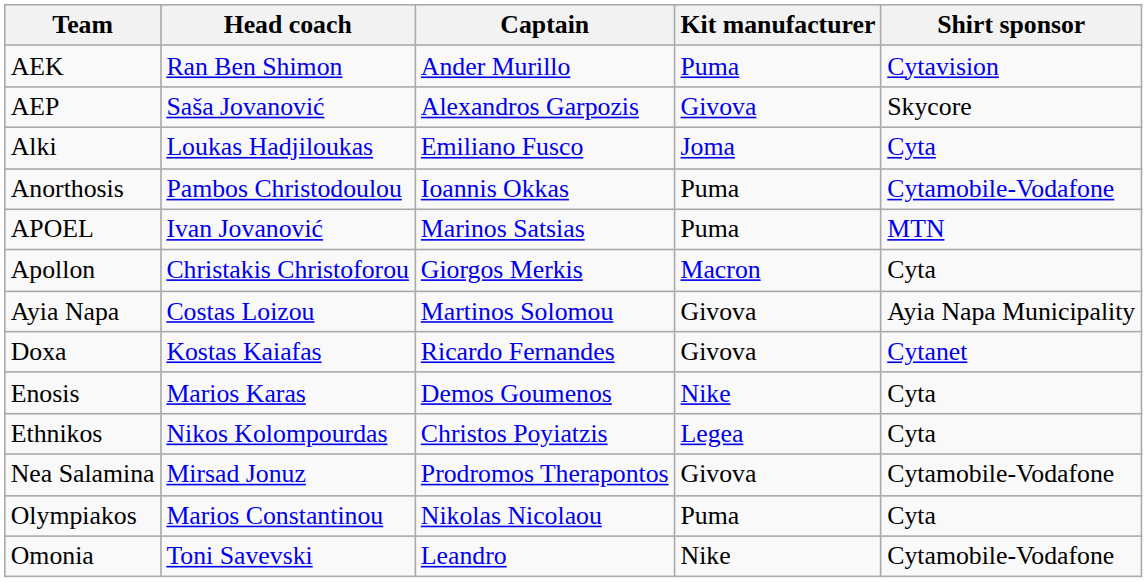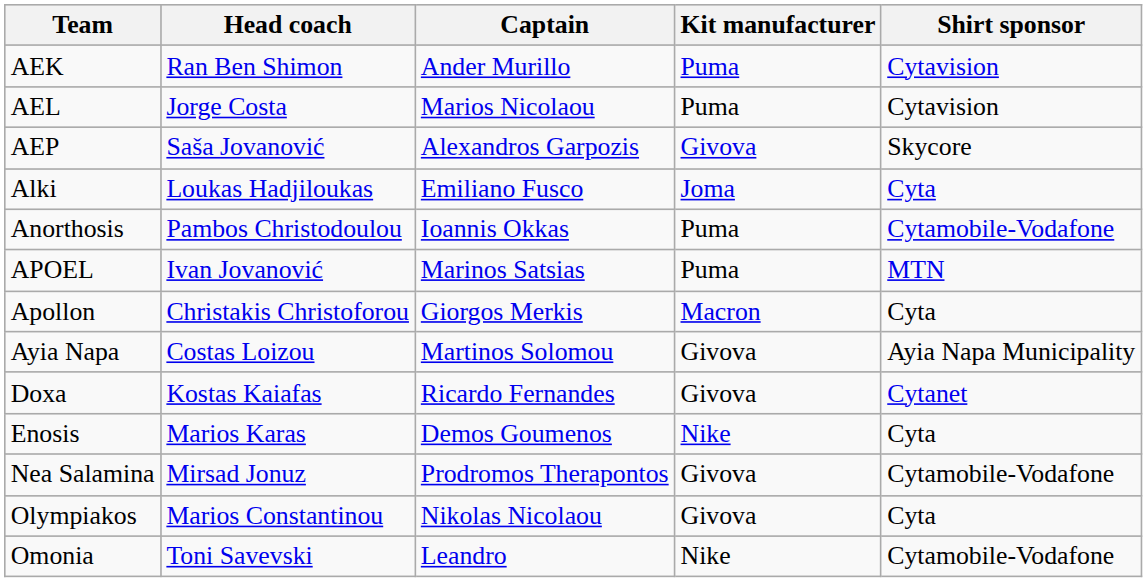 <table class="wikitable sortable" style="text-align: left;">
 <tr>
 <th>Team</th>
 <th>Head coach</th>
 <th>Captain</th>
 <th>Kit manufacturer</th>
 <th>Shirt sponsor</th>
 </tr>
 <tr>
 <td>AEK</td>
 <td> <a href='#'>Ran Ben Shimon</a></td>
 <td> <a href='#'>Ander Murillo</a></td>
 <td><a href='#'>Puma</a></td>
 <td><a href='#'>Cytavision</a></td>
+</tr>
+<tr>
+<td>AEL</td>
+<td> <a href='#'>Jorge Costa</a></td>
+<td> <a href='#'>Marios Nicolaou</a></td>
+<td>Puma</td>
+<td>Cytavision</td>
 </tr>
 <tr>
 <td>AEP</td>
 <td> <a href='#'>Saša Jovanović</a></td>
 <td> <a href='#'>Alexandros Garpozis</a></td>
 <td><a href='#'>Givova</a></td>
 <td>Skycore</td>
 </tr>
 <tr>
 <td>Alki</td>
 <td> <a href='#'>Loukas Hadjiloukas</a></td>
 <td> <a href='#'>Emiliano Fusco</a></td>
 <td><a href='#'>Joma</a></td>
 <td><a href='#'>Cyta</a></td>
 </tr>
 <tr>
 <td>Anorthosis</td>
 <td> <a href='#'>Pambos Christodoulou</a></td>
 <td> <a href='#'>Ioannis Okkas</a></td>
 <td>Puma</td>
 <td><a href='#'>Cytamobile-Vodafone</a></td>
 </tr>
 <tr>
 <td>APOEL</td>
 <td> <a href='#'>Ivan Jovanović</a></td>
 <td> <a href='#'>Marinos Satsias</a></td>
 <td>Puma</td>
 <td><a href='#'>MTN</a></td>
 </tr>
 <tr>
 <td>Apollon</td>
 <td> <a href='#'>Christakis Christoforou</a></td>
 <td> <a href='#'>Giorgos Merkis</a></td>
 <td><a href='#'>Macron</a></td>
 <td>Cyta</td>
 </tr>
 <tr>
 <td>Ayia Napa</td>
 <td> <a href='#'>Costas Loizou</a></td>
 <td> <a href='#'>Martinos Solomou</a></td>
 <td>Givova</td>
 <td>Ayia Napa Municipality</td>
 </tr>
 <tr>
 <td>Doxa</td>
 <td> <a href='#'>Kostas Kaiafas</a></td>
 <td> <a href='#'>Ricardo Fernandes</a></td>
 <td>Givova</td>
 <td><a href='#'>Cytanet</a></td>
 </tr>
 <tr>
 <td>Enosis</td>
 <td> <a href='#'>Marios Karas</a></td>
 <td> <a href='#'>Demos Goumenos</a></td>
 <td><a href='#'>Nike</a></td>
 <td>Cyta</td>
 </tr>
 <tr>
-<td>Ethnikos</td>
-<td> <a href='#'>Nikos Kolompourdas</a></td>
-<td> <a href='#'>Christos Poyiatzis</a></td>
-<td><a href='#'>Legea</a></td>
-<td>Cyta</td>
-</tr>
-<tr>
 <td>Nea Salamina</td>
 <td> <a href='#'>Mirsad Jonuz</a></td>
 <td> <a href='#'>Prodromos Therapontos</a></td>
 <td>Givova</td>
 <td>Cytamobile-Vodafone</td>
 </tr>
 <tr>
 <td>Olympiakos</td>
 <td> <a href='#'>Marios Constantinou</a></td>
 <td> <a href='#'>Nikolas Nicolaou</a></td>
-<td>Puma</td>
+<td>Givova</td>
 <td>Cyta</td>
 </tr>
 <tr>
 <td>Omonia</td>
 <td> <a href='#'>Toni Savevski</a></td>
 <td> <a href='#'>Leandro</a></td>
 <td>Nike</td>
 <td>Cytamobile-Vodafone</td>
 </tr>
 </table>
